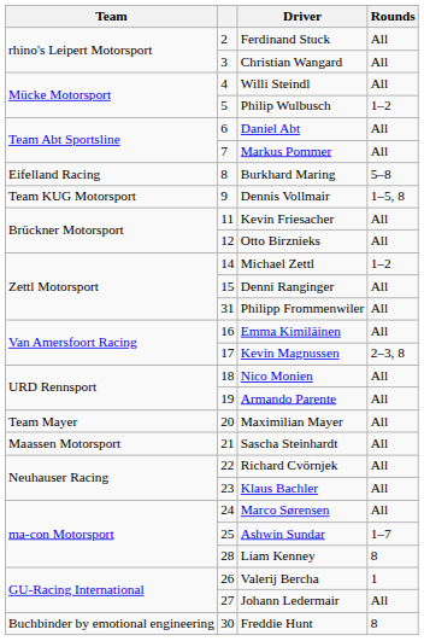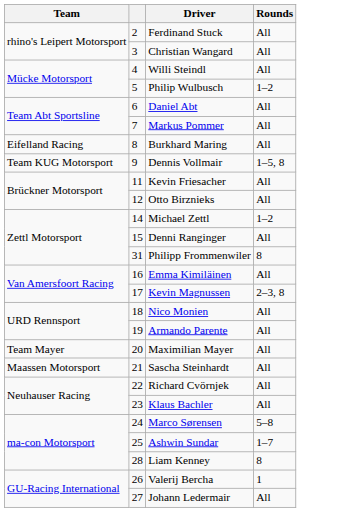 <table class="wikitable" style="font-size: 85%;">
 <tr>
 <th>Team</th>
 <th></th>
 <th>Driver</th>
 <th>Rounds</th>
 </tr>
 <tr>
 <td rowspan=2> rhino's Leipert Motorsport</td>
 <td>2</td>
 <td> Ferdinand Stuck</td>
 <td>All</td>
 </tr>
 <tr>
 <td>3</td>
 <td> Christian Wangard</td>
 <td>All</td>
 </tr>
 <tr>
 <td rowspan=2> <a href='#'>Mücke Motorsport</a></td>
 <td>4</td>
 <td> Willi Steindl</td>
 <td>All</td>
 </tr>
 <tr>
 <td>5</td>
 <td> Philip Wulbusch</td>
 <td>1–2</td>
 </tr>
 <tr>
 <td rowspan=2> <a href='#'>Team Abt Sportsline</a></td>
 <td>6</td>
 <td> <a href='#'>Daniel Abt</a></td>
 <td>All</td>
 </tr>
 <tr>
 <td>7</td>
 <td> <a href='#'>Markus Pommer</a></td>
 <td>All</td>
 </tr>
 <tr>
 <td> Eifelland Racing</td>
 <td>8</td>
 <td> Burkhard Maring</td>
-<td>5–8</td>
+<td>All</td>
 </tr>
 <tr>
 <td> Team KUG Motorsport</td>
 <td>9</td>
 <td> Dennis Vollmair</td>
 <td>1–5, 8</td>
 </tr>
 <tr>
 <td rowspan=2> Brückner Motorsport</td>
 <td>11</td>
 <td> Kevin Friesacher</td>
 <td>All</td>
 </tr>
 <tr>
 <td>12</td>
 <td> Otto Birznieks</td>
 <td>All</td>
 </tr>
 <tr>
 <td rowspan=3> Zettl Motorsport</td>
 <td>14</td>
 <td> Michael Zettl</td>
 <td>1–2</td>
 </tr>
 <tr>
 <td>15</td>
 <td> Denni Ranginger</td>
 <td>All</td>
 </tr>
 <tr>
 <td>31</td>
 <td> Philipp Frommenwiler</td>
-<td>All</td>
+<td>8</td>
 </tr>
 <tr>
 <td rowspan=2> <a href='#'>Van Amersfoort Racing</a></td>
 <td>16</td>
 <td> <a href='#'>Emma Kimiläinen</a></td>
 <td>All</td>
 </tr>
 <tr>
 <td>17</td>
 <td> <a href='#'>Kevin Magnussen</a></td>
 <td>2–3, 8</td>
 </tr>
 <tr>
 <td rowspan=2> URD Rennsport</td>
 <td>18</td>
 <td> <a href='#'>Nico Monien</a></td>
 <td>All</td>
 </tr>
 <tr>
 <td>19</td>
 <td> <a href='#'>Armando Parente</a></td>
 <td>All</td>
 </tr>
 <tr>
 <td> Team Mayer</td>
 <td>20</td>
 <td> Maximilian Mayer</td>
 <td>All</td>
 </tr>
 <tr>
 <td> Maassen Motorsport</td>
 <td>21</td>
 <td> Sascha Steinhardt</td>
 <td>All</td>
 </tr>
 <tr>
 <td rowspan=2> Neuhauser Racing</td>
 <td>22</td>
 <td> Richard Cvörnjek</td>
 <td>All</td>
 </tr>
 <tr>
 <td>23</td>
 <td> <a href='#'>Klaus Bachler</a></td>
 <td>All</td>
 </tr>
 <tr>
 <td rowspan=3> <a href='#'>ma-con Motorsport</a></td>
 <td>24</td>
 <td> <a href='#'>Marco Sørensen</a></td>
-<td>All</td>
+<td>5–8</td>
 </tr>
 <tr>
 <td>25</td>
 <td> <a href='#'>Ashwin Sundar</a></td>
 <td>1–7</td>
 </tr>
 <tr>
 <td>28</td>
 <td> Liam Kenney</td>
 <td>8</td>
 </tr>
 <tr>
 <td rowspan=2> <a href='#'>GU-Racing International</a></td>
 <td>26</td>
 <td> Valerij Bercha</td>
 <td>1</td>
 </tr>
 <tr>
 <td>27</td>
 <td> Johann Ledermair</td>
 <td>All</td>
 </tr>
-<tr>
-<td> Buchbinder by emotional engineering</td>
-<td>30</td>
-<td> Freddie Hunt</td>
-<td>8</td>
-</tr>
 </table>
